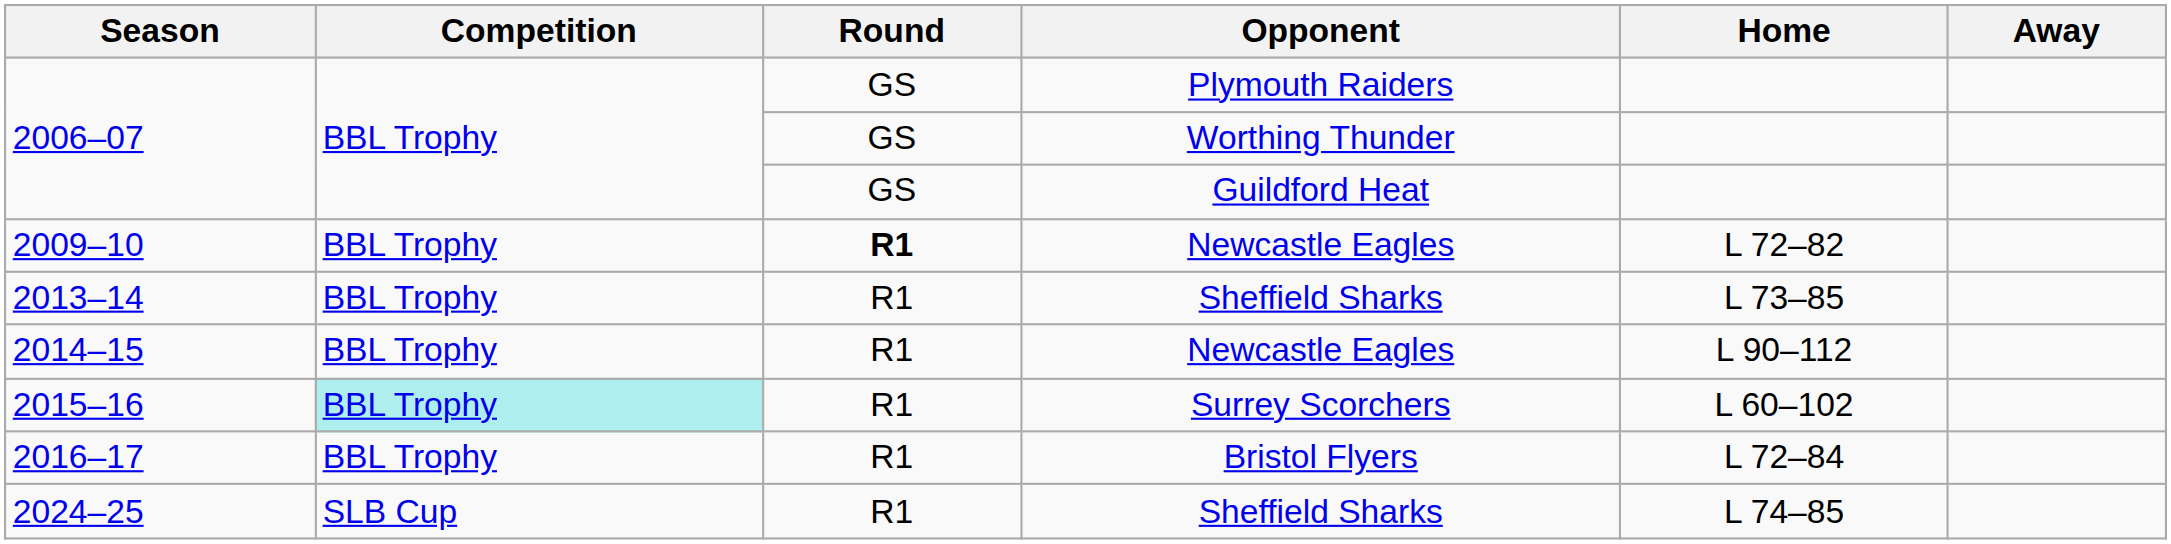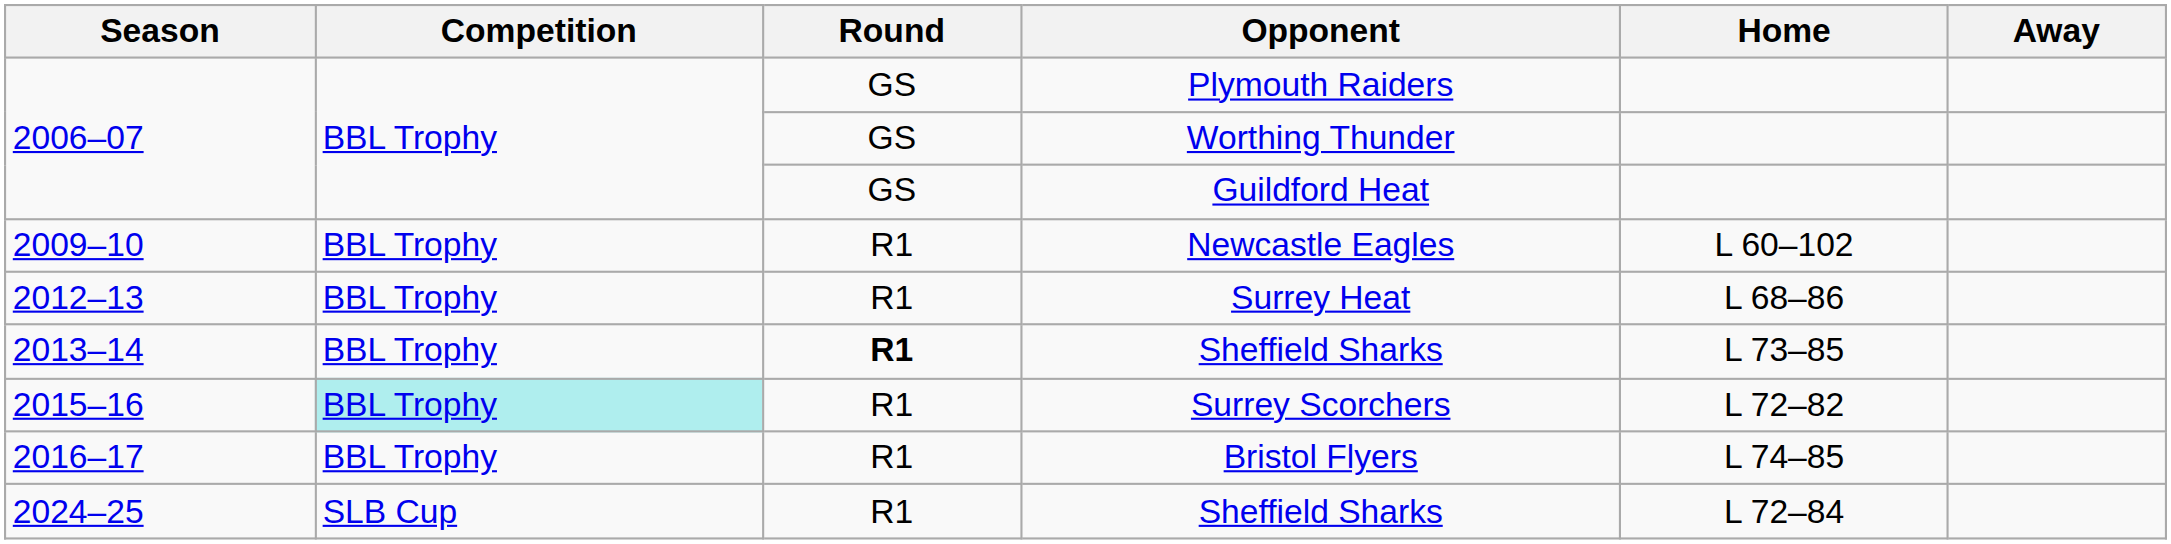 <table class="sortable plainrowheaders wikitable" width="65%" style="text-align: left;">
 <tr>
 <th>Season</th>
 <th>Competition</th>
 <th>Round</th>
 <th>Opponent</th>
 <th>Home</th>
 <th>Away</th>
 </tr>
 <tr>
 <td rowspan=3><a href='#'>2006–07</a></td>
 <td rowspan=3><a href='#'>BBL Trophy</a></td>
 <td align=center>GS</td>
 <td align=center><a href='#'>Plymouth Raiders</a></td>
 <td align=center></td>
 <td align=center></td>
 </tr>
 <tr>
 <td align=center>GS</td>
 <td align=center><a href='#'>Worthing Thunder</a></td>
 <td align=center></td>
 <td align=center></td>
 </tr>
 <tr>
 <td align=center>GS</td>
 <td align=center><a href='#'>Guildford Heat</a></td>
 <td align=center></td>
 <td align=center></td>
 </tr>
 <tr>
 <td rowspan=1><a href='#'>2009–10</a></td>
 <td rowspan=1><a href='#'>BBL Trophy</a></td>
-<td align=center><strong>R1</strong></td>
+<td align=center>R1</td>
 <td align=center><a href='#'>Newcastle Eagles</a></td>
-<td align=center>L 72–82</td>
+<td align=center>L 60–102</td>
+<td align=center></td>
+</tr>
+<tr>
+<td rowspan=1><a href='#'>2012–13</a></td>
+<td rowspan=1><a href='#'>BBL Trophy</a></td>
+<td align=center>R1</td>
+<td align=center><a href='#'>Surrey Heat</a></td>
+<td align=center>L 68–86</td>
 <td align=center></td>
 </tr>
 <tr>
 <td rowspan=1><a href='#'>2013–14</a></td>
 <td rowspan=1><a href='#'>BBL Trophy</a></td>
-<td align=center>R1</td>
+<td align=center><strong>R1</strong></td>
 <td align=center><a href='#'>Sheffield Sharks</a></td>
 <td align=center>L 73–85</td>
-<td align=center></td>
-</tr>
-<tr>
-<td rowspan=1><a href='#'>2014–15</a></td>
-<td rowspan=1><a href='#'>BBL Trophy</a></td>
-<td align=center>R1</td>
-<td align=center><a href='#'>Newcastle Eagles</a></td>
-<td align=center>L 90–112</td>
 <td align=center></td>
 </tr>
 <tr>
 <td rowspan=1><a href='#'>2015–16</a></td>
 <td rowspan=1 style="background: paleturquoise;"><a href='#'>BBL Trophy</a></td>
 <td align=center>R1</td>
 <td align=center><a href='#'>Surrey Scorchers</a></td>
-<td align=center>L 60–102</td>
+<td align=center>L 72–82</td>
 <td align=center></td>
 </tr>
 <tr>
 <td rowspan=1><a href='#'>2016–17</a></td>
 <td rowspan=1><a href='#'>BBL Trophy</a></td>
 <td align=center>R1</td>
 <td align=center><a href='#'>Bristol Flyers</a></td>
-<td align=center>L 72–84</td>
+<td align=center>L 74–85</td>
 <td align=center></td>
 </tr>
 <tr>
 <td rowspan=1><a href='#'>2024–25</a></td>
 <td rowspan=1><a href='#'>SLB Cup</a></td>
 <td align=center>R1</td>
 <td align=center><a href='#'>Sheffield Sharks</a></td>
-<td align=center>L 74–85</td>
+<td align=center>L 72–84</td>
 <td align=center></td>
 </tr>
 </table>
